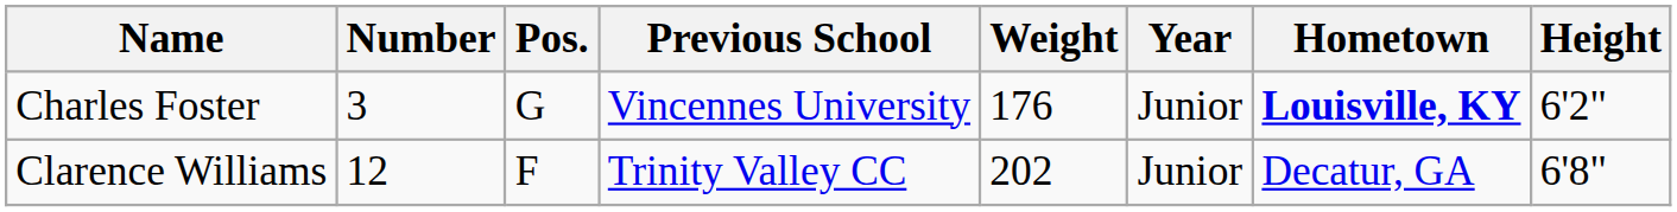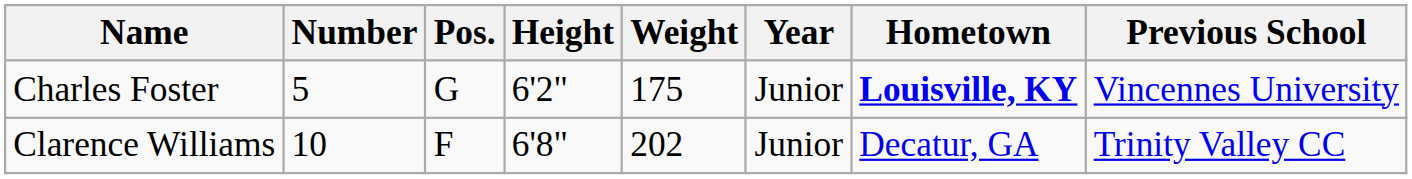 <table class="wikitable sortable" border="1">
 <tr>
 <th>Name</th>
 <th>Number</th>
 <th>Pos.</th>
-<th class="unsortable">Previous School</th>
+<th>Height</th>
 <th>Weight</th>
 <th>Year</th>
 <th>Hometown</th>
-<th>Height</th>
+<th class="unsortable">Previous School</th>
 </tr>
 <tr>
 <td>Charles Foster</td>
-<td>3</td>
+<td>5</td>
 <td>G</td>
-<td><a href='#'>Vincennes University</a></td>
-<td>176</td>
+<td>6'2"</td>
+<td>175</td>
 <td>Junior</td>
 <td><strong><a href='#'>Louisville, KY</a></strong></td>
-<td>6'2"</td>
+<td><a href='#'>Vincennes University</a></td>
 </tr>
 <tr>
 <td>Clarence Williams</td>
-<td>12</td>
+<td>10</td>
 <td>F</td>
-<td><a href='#'>Trinity Valley CC</a></td>
+<td>6'8"</td>
 <td>202</td>
 <td>Junior</td>
 <td><a href='#'>Decatur, GA</a></td>
-<td>6'8"</td>
+<td><a href='#'>Trinity Valley CC</a></td>
 </tr>
 </table>
